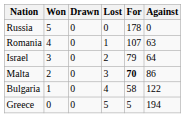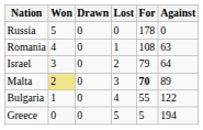 <table class="wikitable">
 <tr>
 <th>Nation</th>
 <th>Won</th>
 <th>Drawn</th>
 <th>Lost</th>
 <th>For</th>
 <th>Against</th>
 </tr>
 <tr>
 <td>Russia</td>
 <td>5</td>
 <td>0</td>
 <td>0</td>
 <td>178</td>
 <td>0</td>
 </tr>
 <tr>
 <td>Romania</td>
 <td>4</td>
 <td>0</td>
 <td>1</td>
-<td>107</td>
+<td>108</td>
 <td>63</td>
 </tr>
 <tr>
 <td>Israel</td>
 <td>3</td>
 <td>0</td>
 <td>2</td>
 <td>79</td>
 <td>64</td>
 </tr>
 <tr>
 <td>Malta</td>
-<td>2</td>
+<td style="background: khaki;">2</td>
 <td>0</td>
 <td>3</td>
 <td><strong>70</strong></td>
-<td>86</td>
+<td>89</td>
 </tr>
 <tr>
 <td>Bulgaria</td>
 <td>1</td>
 <td>0</td>
 <td>4</td>
-<td>58</td>
+<td>55</td>
 <td>122</td>
 </tr>
 <tr>
 <td>Greece</td>
 <td>0</td>
 <td>0</td>
 <td>5</td>
 <td>5</td>
 <td>194</td>
 </tr>
 </table>
